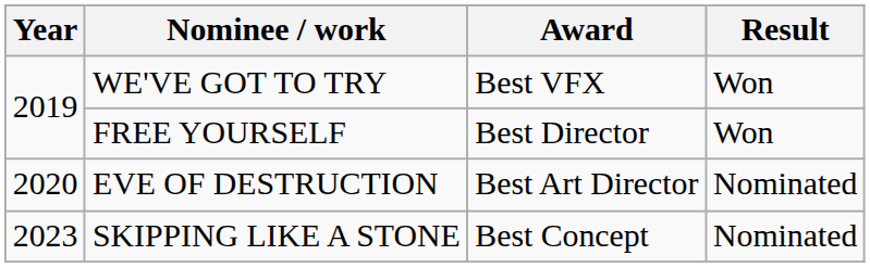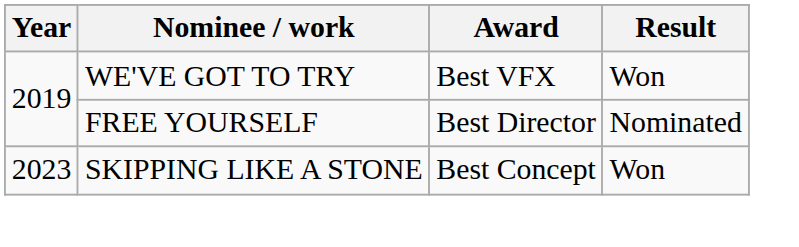 <table class="wikitable">
 <tr>
 <th>Year</th>
 <th>Nominee / work</th>
 <th>Award</th>
 <th>Result</th>
 </tr>
 <tr>
 <td rowspan="2">2019</td>
 <td>WE'VE GOT TO TRY</td>
 <td>Best VFX</td>
 <td>Won</td>
 </tr>
 <tr>
 <td>FREE YOURSELF</td>
 <td>Best Director</td>
-<td>Won</td>
-</tr>
-<tr>
-<td>2020</td>
-<td>EVE OF DESTRUCTION</td>
-<td>Best Art Director</td>
 <td>Nominated</td>
 </tr>
 <tr>
 <td>2023</td>
 <td>SKIPPING LIKE A STONE</td>
 <td>Best Concept</td>
-<td>Nominated</td>
+<td>Won</td>
 </tr>
 </table>
